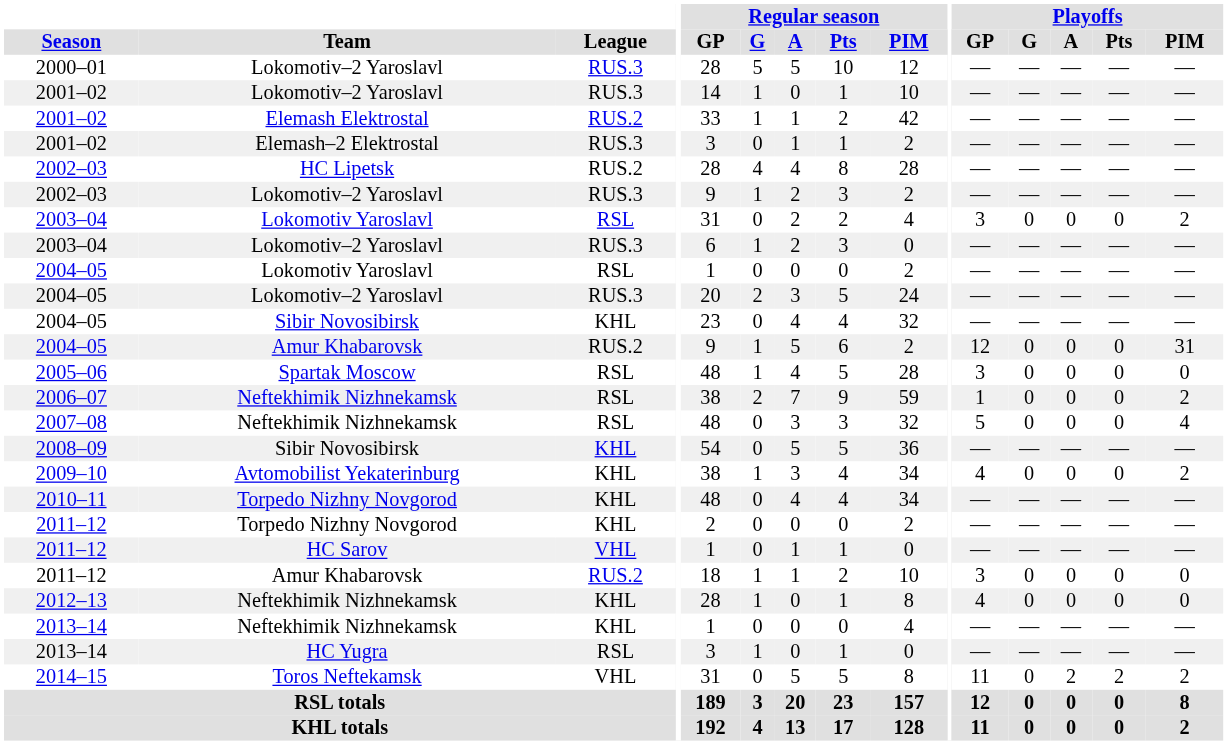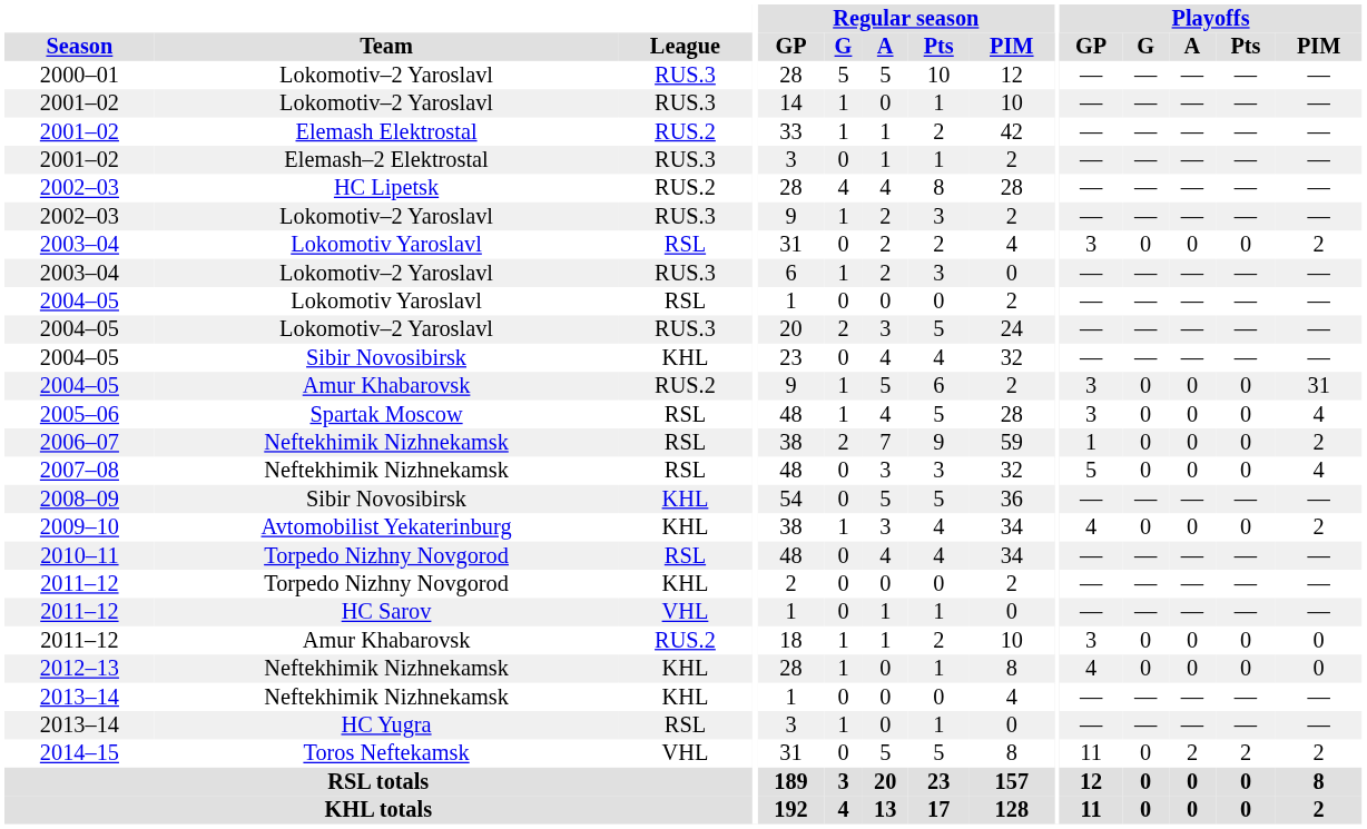 <table border="0" cellpadding="1" cellspacing="0" style="text-align:center; width:60em">
 <tr bgcolor="#e0e0e0">
 <th colspan="3" bgcolor="#ffffff"></th>
 <th rowspan="99" bgcolor="#ffffff"></th>
 <th colspan="5"><a href='#'>Regular season</a></th>
 <th rowspan="99" bgcolor="#ffffff"></th>
 <th colspan="5"><a href='#'>Playoffs</a></th>
 </tr>
 <tr bgcolor="#e0e0e0">
 <th><a href='#'>Season</a></th>
 <th>Team</th>
 <th>League</th>
 <th>GP</th>
 <th><a href='#'>G</a></th>
 <th><a href='#'>A</a></th>
 <th><a href='#'>Pts</a></th>
 <th><a href='#'>PIM</a></th>
 <th>GP</th>
 <th>G</th>
 <th>A</th>
 <th>Pts</th>
 <th>PIM</th>
 </tr>
 <tr>
 <td>2000–01</td>
 <td>Lokomotiv–2 Yaroslavl</td>
 <td><a href='#'>RUS.3</a></td>
 <td>28</td>
 <td>5</td>
 <td>5</td>
 <td>10</td>
 <td>12</td>
 <td>—</td>
 <td>—</td>
 <td>—</td>
 <td>—</td>
 <td>—</td>
 </tr>
 <tr bgcolor="#f0f0f0">
 <td>2001–02</td>
 <td>Lokomotiv–2 Yaroslavl</td>
 <td>RUS.3</td>
 <td>14</td>
 <td>1</td>
 <td>0</td>
 <td>1</td>
 <td>10</td>
 <td>—</td>
 <td>—</td>
 <td>—</td>
 <td>—</td>
 <td>—</td>
 </tr>
 <tr>
 <td><a href='#'>2001–02</a></td>
 <td><a href='#'>Elemash Elektrostal</a></td>
 <td><a href='#'>RUS.2</a></td>
 <td>33</td>
 <td>1</td>
 <td>1</td>
 <td>2</td>
 <td>42</td>
 <td>—</td>
 <td>—</td>
 <td>—</td>
 <td>—</td>
 <td>—</td>
 </tr>
 <tr bgcolor="#f0f0f0">
 <td>2001–02</td>
 <td>Elemash–2 Elektrostal</td>
 <td>RUS.3</td>
 <td>3</td>
 <td>0</td>
 <td>1</td>
 <td>1</td>
 <td>2</td>
 <td>—</td>
 <td>—</td>
 <td>—</td>
 <td>—</td>
 <td>—</td>
 </tr>
 <tr>
 <td><a href='#'>2002–03</a></td>
 <td><a href='#'>HC Lipetsk</a></td>
 <td>RUS.2</td>
 <td>28</td>
 <td>4</td>
 <td>4</td>
 <td>8</td>
 <td>28</td>
 <td>—</td>
 <td>—</td>
 <td>—</td>
 <td>—</td>
 <td>—</td>
 </tr>
 <tr bgcolor="#f0f0f0">
 <td>2002–03</td>
 <td>Lokomotiv–2 Yaroslavl</td>
 <td>RUS.3</td>
 <td>9</td>
 <td>1</td>
 <td>2</td>
 <td>3</td>
 <td>2</td>
 <td>—</td>
 <td>—</td>
 <td>—</td>
 <td>—</td>
 <td>—</td>
 </tr>
 <tr>
 <td><a href='#'>2003–04</a></td>
 <td><a href='#'>Lokomotiv Yaroslavl</a></td>
 <td><a href='#'>RSL</a></td>
 <td>31</td>
 <td>0</td>
 <td>2</td>
 <td>2</td>
 <td>4</td>
 <td>3</td>
 <td>0</td>
 <td>0</td>
 <td>0</td>
 <td>2</td>
 </tr>
 <tr bgcolor="#f0f0f0">
 <td>2003–04</td>
 <td>Lokomotiv–2 Yaroslavl</td>
 <td>RUS.3</td>
 <td>6</td>
 <td>1</td>
 <td>2</td>
 <td>3</td>
 <td>0</td>
 <td>—</td>
 <td>—</td>
 <td>—</td>
 <td>—</td>
 <td>—</td>
 </tr>
 <tr>
 <td><a href='#'>2004–05</a></td>
 <td>Lokomotiv Yaroslavl</td>
 <td>RSL</td>
 <td>1</td>
 <td>0</td>
 <td>0</td>
 <td>0</td>
 <td>2</td>
 <td>—</td>
 <td>—</td>
 <td>—</td>
 <td>—</td>
 <td>—</td>
 </tr>
 <tr bgcolor="#f0f0f0">
 <td>2004–05</td>
 <td>Lokomotiv–2 Yaroslavl</td>
 <td>RUS.3</td>
 <td>20</td>
 <td>2</td>
 <td>3</td>
 <td>5</td>
 <td>24</td>
 <td>—</td>
 <td>—</td>
 <td>—</td>
 <td>—</td>
 <td>—</td>
 </tr>
 <tr>
 <td>2004–05</td>
 <td><a href='#'>Sibir Novosibirsk</a></td>
 <td>KHL</td>
 <td>23</td>
 <td>0</td>
 <td>4</td>
 <td>4</td>
 <td>32</td>
 <td>—</td>
 <td>—</td>
 <td>—</td>
 <td>—</td>
 <td>—</td>
 </tr>
 <tr bgcolor="#f0f0f0">
 <td><a href='#'>2004–05</a></td>
 <td><a href='#'>Amur Khabarovsk</a></td>
 <td>RUS.2</td>
 <td>9</td>
 <td>1</td>
 <td>5</td>
 <td>6</td>
 <td>2</td>
-<td>12</td>
+<td>3</td>
 <td>0</td>
 <td>0</td>
 <td>0</td>
 <td>31</td>
 </tr>
 <tr>
 <td><a href='#'>2005–06</a></td>
 <td><a href='#'>Spartak Moscow</a></td>
 <td>RSL</td>
 <td>48</td>
 <td>1</td>
 <td>4</td>
 <td>5</td>
 <td>28</td>
 <td>3</td>
 <td>0</td>
 <td>0</td>
 <td>0</td>
-<td>0</td>
+<td>4</td>
 </tr>
 <tr bgcolor="#f0f0f0">
 <td><a href='#'>2006–07</a></td>
 <td><a href='#'>Neftekhimik Nizhnekamsk</a></td>
 <td>RSL</td>
 <td>38</td>
 <td>2</td>
 <td>7</td>
 <td>9</td>
 <td>59</td>
 <td>1</td>
 <td>0</td>
 <td>0</td>
 <td>0</td>
 <td>2</td>
 </tr>
 <tr>
 <td><a href='#'>2007–08</a></td>
 <td>Neftekhimik Nizhnekamsk</td>
 <td>RSL</td>
 <td>48</td>
 <td>0</td>
 <td>3</td>
 <td>3</td>
 <td>32</td>
 <td>5</td>
 <td>0</td>
 <td>0</td>
 <td>0</td>
 <td>4</td>
 </tr>
 <tr bgcolor="#f0f0f0">
 <td><a href='#'>2008–09</a></td>
 <td>Sibir Novosibirsk</td>
 <td><a href='#'>KHL</a></td>
 <td>54</td>
 <td>0</td>
 <td>5</td>
 <td>5</td>
 <td>36</td>
 <td>—</td>
 <td>—</td>
 <td>—</td>
 <td>—</td>
 <td>—</td>
 </tr>
 <tr>
 <td><a href='#'>2009–10</a></td>
 <td><a href='#'>Avtomobilist Yekaterinburg</a></td>
 <td>KHL</td>
 <td>38</td>
 <td>1</td>
 <td>3</td>
 <td>4</td>
 <td>34</td>
 <td>4</td>
 <td>0</td>
 <td>0</td>
 <td>0</td>
 <td>2</td>
 </tr>
 <tr bgcolor="#f0f0f0">
 <td><a href='#'>2010–11</a></td>
 <td><a href='#'>Torpedo Nizhny Novgorod</a></td>
-<td>KHL</td>
+<td><a href='#'>RSL</a></td>
 <td>48</td>
 <td>0</td>
 <td>4</td>
 <td>4</td>
 <td>34</td>
 <td>—</td>
 <td>—</td>
 <td>—</td>
 <td>—</td>
 <td>—</td>
 </tr>
 <tr>
 <td><a href='#'>2011–12</a></td>
 <td>Torpedo Nizhny Novgorod</td>
 <td>KHL</td>
 <td>2</td>
 <td>0</td>
 <td>0</td>
 <td>0</td>
 <td>2</td>
 <td>—</td>
 <td>—</td>
 <td>—</td>
 <td>—</td>
 <td>—</td>
 </tr>
 <tr bgcolor="#f0f0f0">
 <td><a href='#'>2011–12</a></td>
 <td><a href='#'>HC Sarov</a></td>
 <td><a href='#'>VHL</a></td>
 <td>1</td>
 <td>0</td>
 <td>1</td>
 <td>1</td>
 <td>0</td>
 <td>—</td>
 <td>—</td>
 <td>—</td>
 <td>—</td>
 <td>—</td>
 </tr>
 <tr>
 <td>2011–12</td>
 <td>Amur Khabarovsk</td>
 <td><a href='#'>RUS.2</a></td>
 <td>18</td>
 <td>1</td>
 <td>1</td>
 <td>2</td>
 <td>10</td>
 <td>3</td>
 <td>0</td>
 <td>0</td>
 <td>0</td>
 <td>0</td>
 </tr>
 <tr bgcolor="#f0f0f0">
 <td><a href='#'>2012–13</a></td>
 <td>Neftekhimik Nizhnekamsk</td>
 <td>KHL</td>
 <td>28</td>
 <td>1</td>
 <td>0</td>
 <td>1</td>
 <td>8</td>
 <td>4</td>
 <td>0</td>
 <td>0</td>
 <td>0</td>
 <td>0</td>
 </tr>
 <tr>
 <td><a href='#'>2013–14</a></td>
 <td>Neftekhimik Nizhnekamsk</td>
 <td>KHL</td>
 <td>1</td>
 <td>0</td>
 <td>0</td>
 <td>0</td>
 <td>4</td>
 <td>—</td>
 <td>—</td>
 <td>—</td>
 <td>—</td>
 <td>—</td>
 </tr>
 <tr bgcolor="#f0f0f0">
 <td>2013–14</td>
 <td><a href='#'>HC Yugra</a></td>
 <td>RSL</td>
 <td>3</td>
 <td>1</td>
 <td>0</td>
 <td>1</td>
 <td>0</td>
 <td>—</td>
 <td>—</td>
 <td>—</td>
 <td>—</td>
 <td>—</td>
 </tr>
 <tr>
 <td><a href='#'>2014–15</a></td>
 <td><a href='#'>Toros Neftekamsk</a></td>
 <td>VHL</td>
 <td>31</td>
 <td>0</td>
 <td>5</td>
 <td>5</td>
 <td>8</td>
 <td>11</td>
 <td>0</td>
 <td>2</td>
 <td>2</td>
 <td>2</td>
 </tr>
 <tr bgcolor="#e0e0e0">
 <th colspan="3">RSL totals</th>
 <th>189</th>
 <th>3</th>
 <th>20</th>
 <th>23</th>
 <th>157</th>
 <th>12</th>
 <th>0</th>
 <th>0</th>
 <th>0</th>
 <th>8</th>
 </tr>
 <tr bgcolor="#e0e0e0">
 <th colspan="3">KHL totals</th>
 <th>192</th>
 <th>4</th>
 <th>13</th>
 <th>17</th>
 <th>128</th>
 <th>11</th>
 <th>0</th>
 <th>0</th>
 <th>0</th>
 <th>2</th>
 </tr>
 </table>
